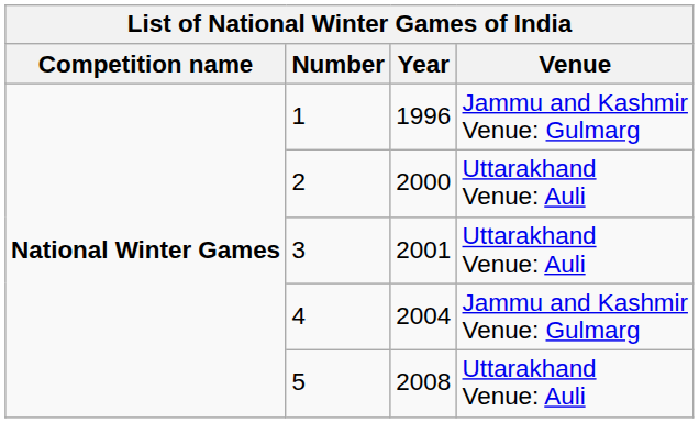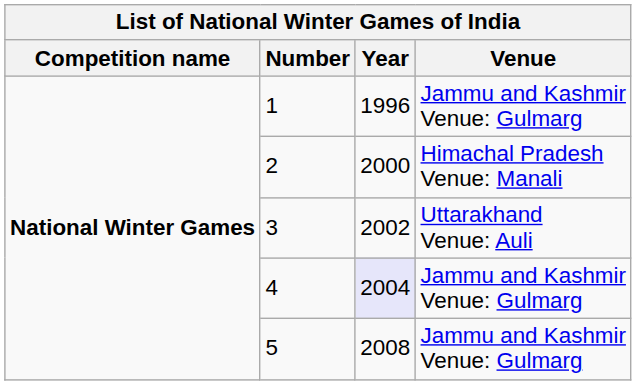 <table class="wikitable"  style="margin:auto; margin:.5em;">
 <tr>
 <th colspan="4" style="text-align:center;">List of National Winter Games of India</th>
 </tr>
 <tr>
 <th>Competition name</th>
 <th>Number</th>
 <th>Year</th>
 <th>Venue</th>
 </tr>
 <tr>
 <td rowspan="5" style="text-align:left;"><strong>National Winter Games</strong></td>
 <td>1</td>
 <td>1996</td>
 <td><a href='#'>Jammu and Kashmir</a><br>Venue: <a href='#'>Gulmarg</a></td>
 </tr>
 <tr>
 <td>2</td>
 <td>2000</td>
-<td><a href='#'>Uttarakhand</a><br>Venue: <a href='#'>Auli</a></td>
+<td><a href='#'>Himachal Pradesh</a><br>Venue: <a href='#'>Manali</a></td>
 </tr>
 <tr>
 <td>3</td>
-<td>2001</td>
+<td>2002</td>
 <td><a href='#'>Uttarakhand</a><br>Venue: <a href='#'>Auli</a></td>
 </tr>
 <tr>
 <td>4</td>
-<td>2004</td>
+<td style="background: lavender;">2004</td>
 <td><a href='#'>Jammu and Kashmir</a><br>Venue: <a href='#'>Gulmarg</a></td>
 </tr>
 <tr>
 <td>5</td>
 <td>2008</td>
-<td><a href='#'>Uttarakhand</a><br>Venue: <a href='#'>Auli</a></td>
+<td><a href='#'>Jammu and Kashmir</a><br>Venue: <a href='#'>Gulmarg</a></td>
 </tr>
 </table>
